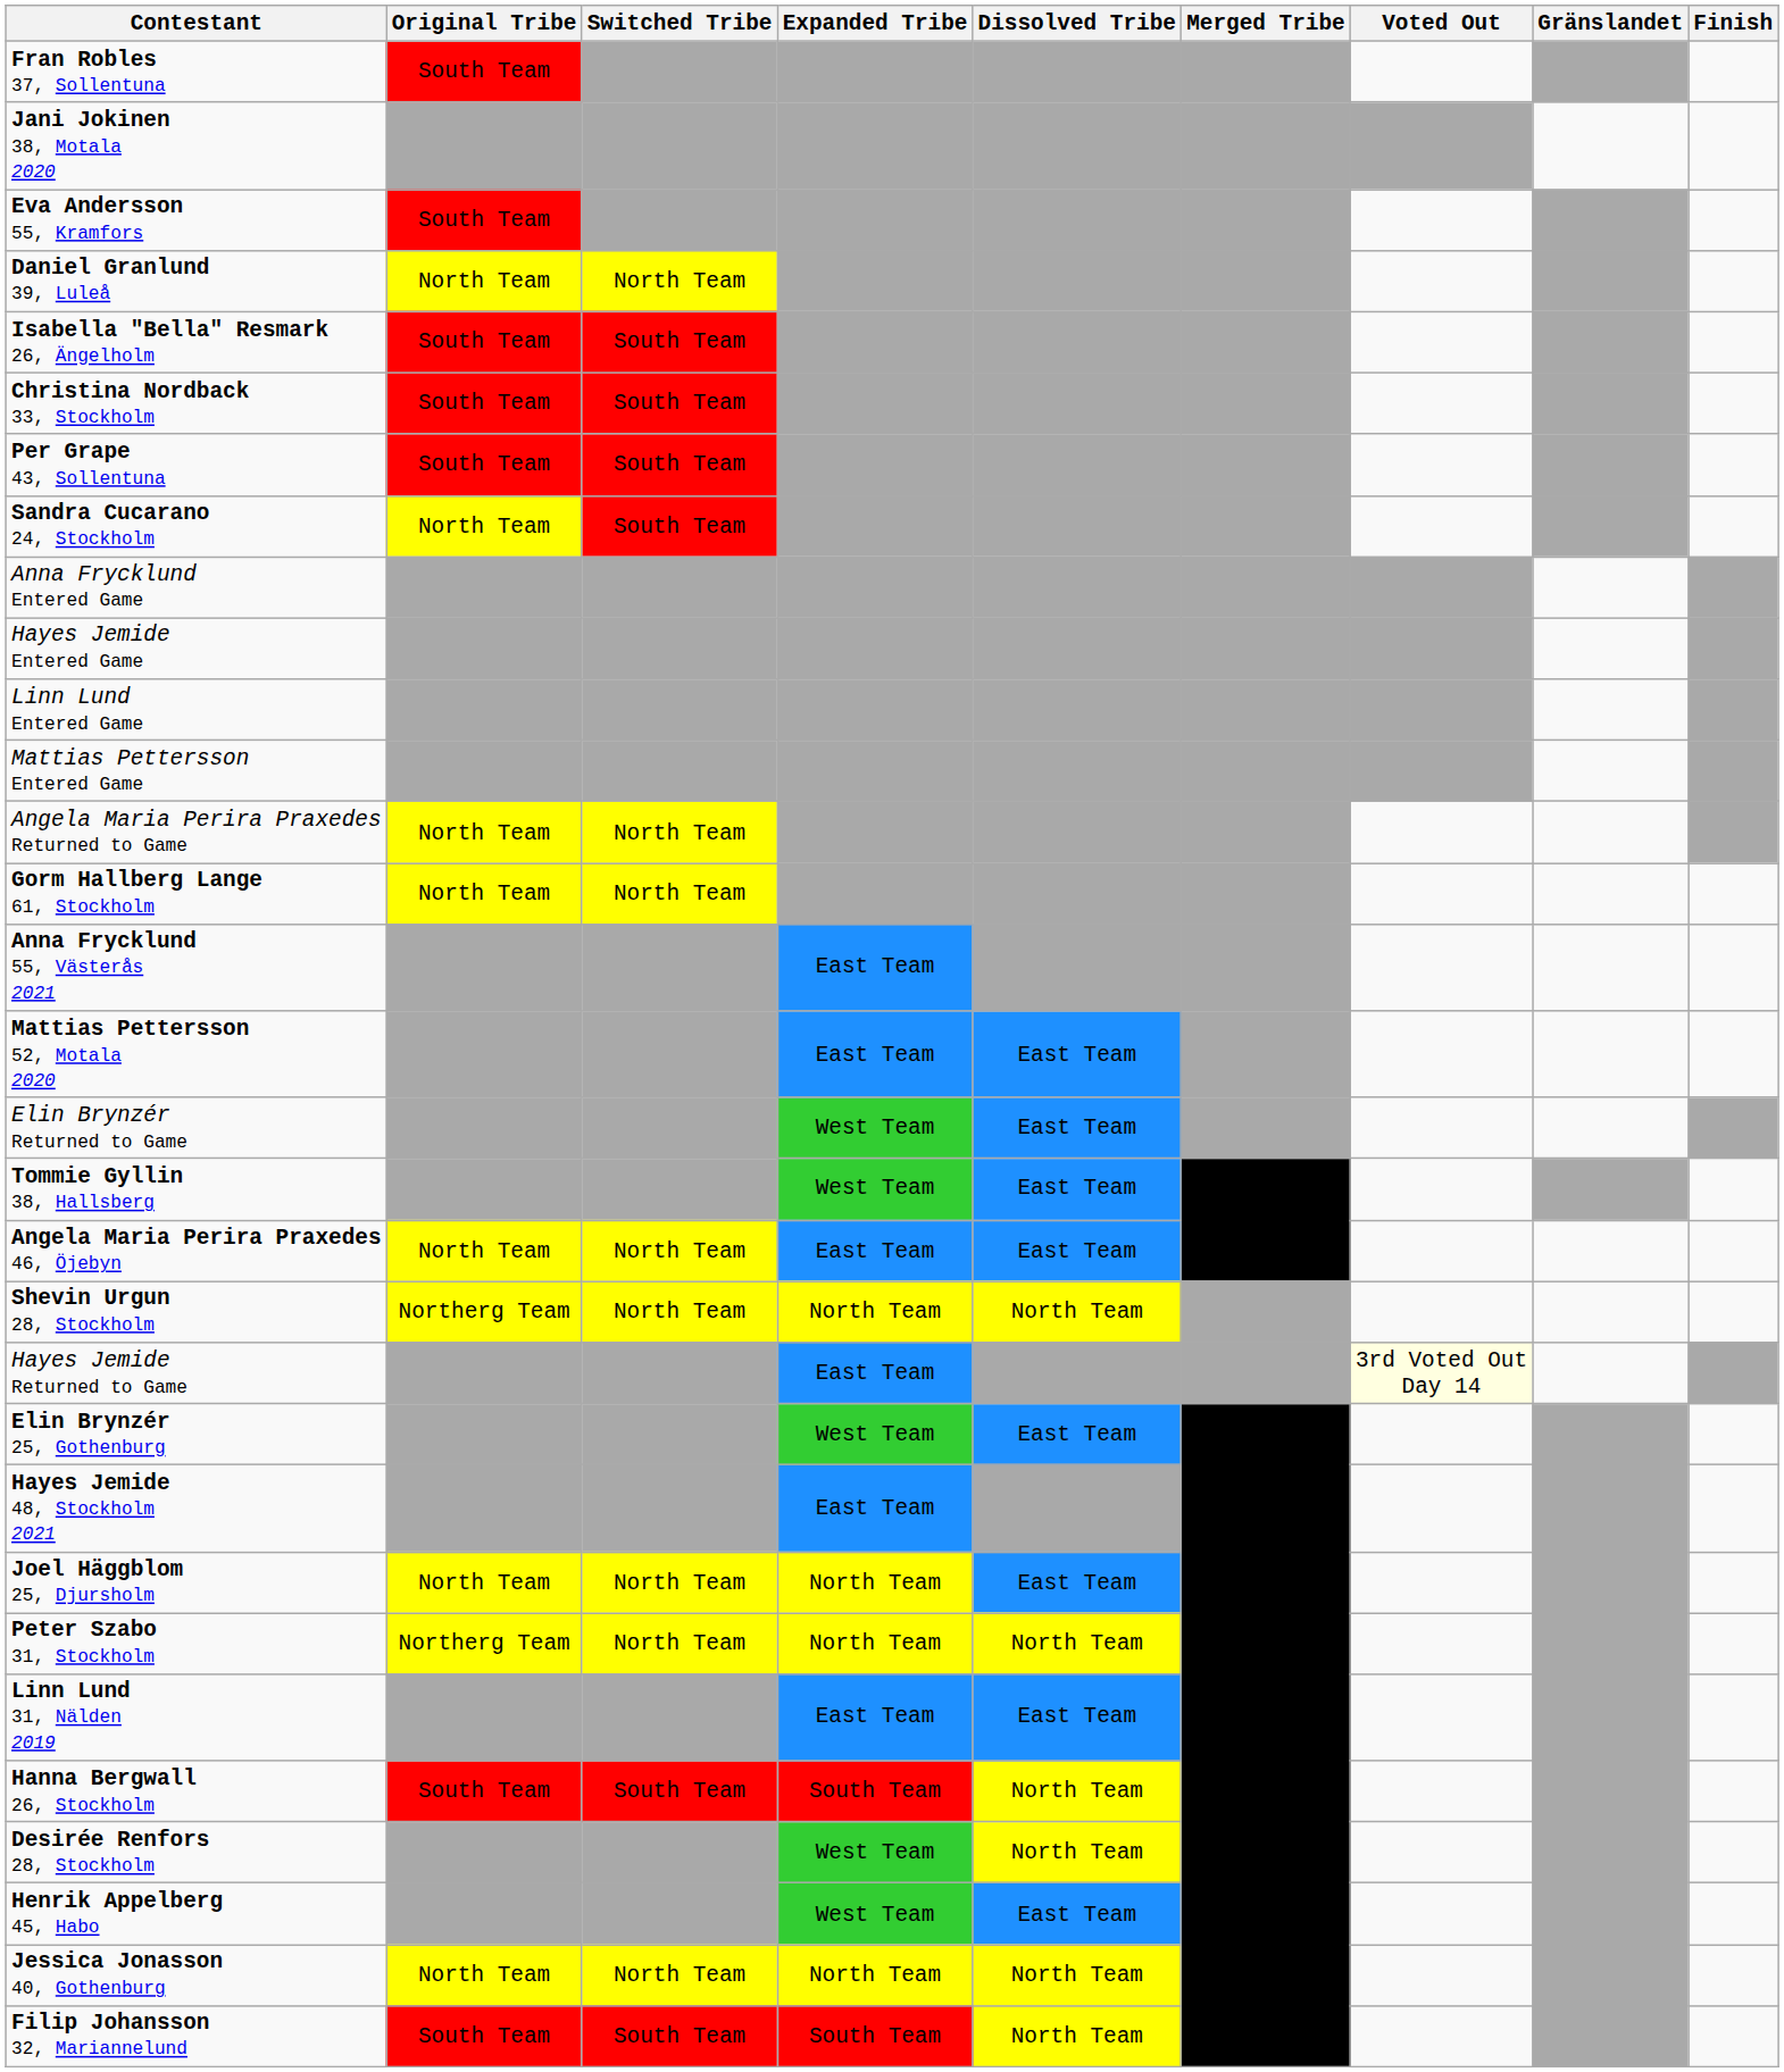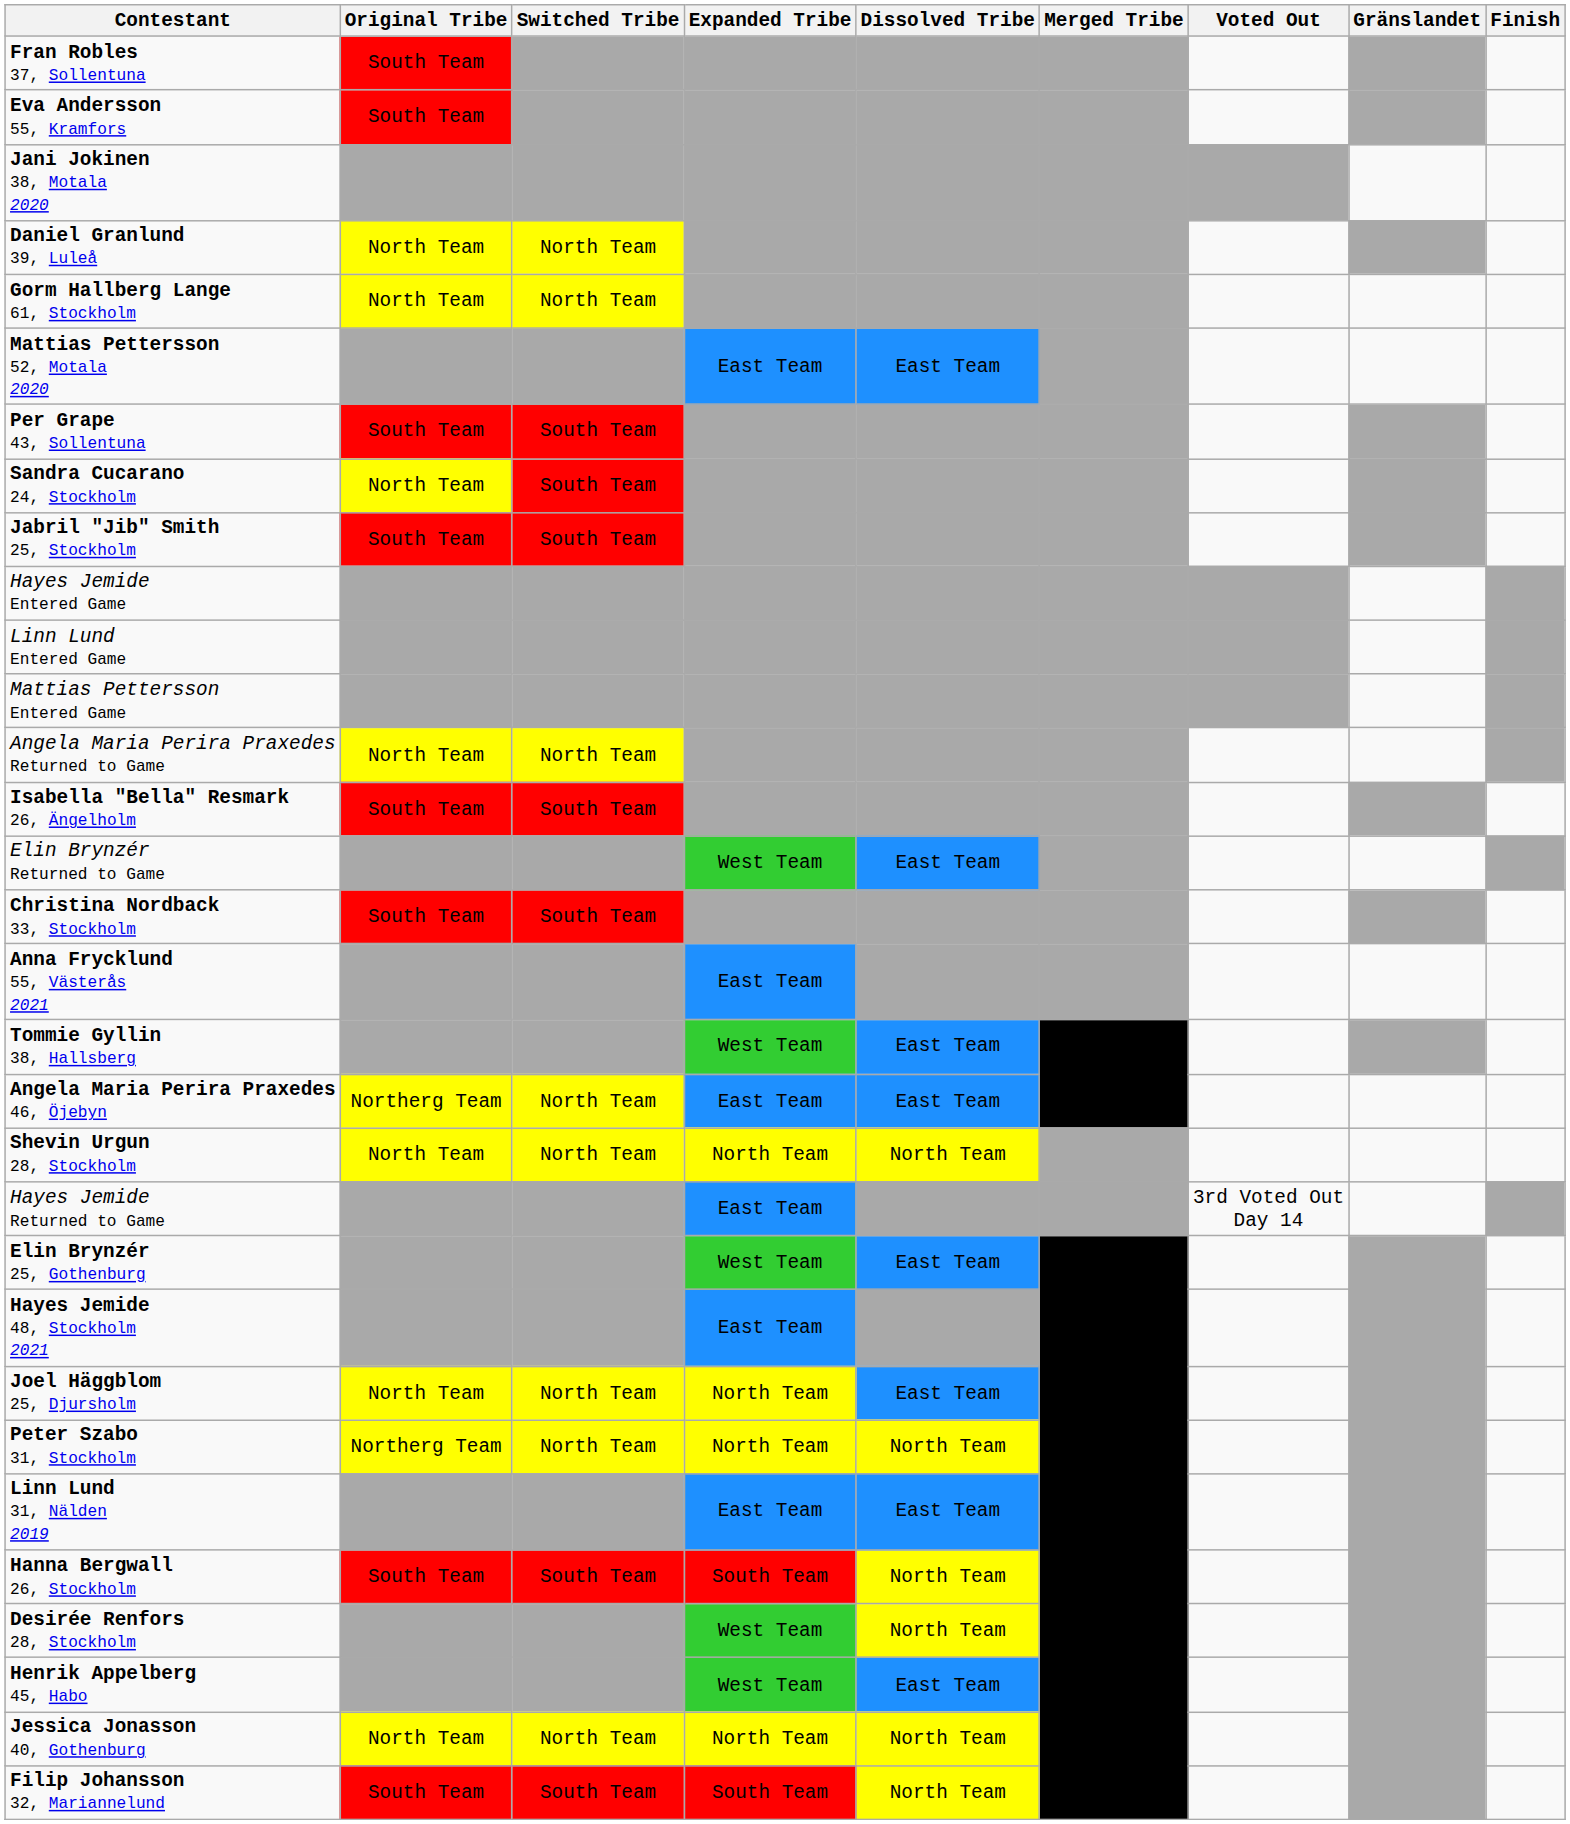 <table class="wikitable" style="margin:auto; text-align:center">
 <tr>
 <th>Contestant</th>
 <th>Original Tribe</th>
 <th>Switched Tribe</th>
 <th>Expanded Tribe</th>
 <th>Dissolved Tribe</th>
 <th>Merged Tribe</th>
 <th>Voted Out</th>
 <th>Gränslandet</th>
 <th>Finish</th>
 </tr>
 <tr>
 <td style="text-align: left;"><strong>Fran Robles</strong><br><small>37, <a href='#'>Sollentuna</a></small></td>
 <td bgcolor="red">South Team</td>
 <td bgcolor="darkgrey"></td>
 <td bgcolor="darkgrey"></td>
 <td bgcolor="darkgrey"></td>
 <td bgcolor="darkgrey"></td>
 <td></td>
 <td bgcolor="darkgrey"></td>
 <td></td>
 </tr>
 <tr>
+<td style="text-align: left;"><strong>Eva Andersson</strong><br><small>55, <a href='#'>Kramfors</a></small></td>
+<td bgcolor="red">South Team</td>
+<td bgcolor="darkgrey"></td>
+<td bgcolor="darkgrey"></td>
+<td bgcolor="darkgrey"></td>
+<td bgcolor="darkgrey"></td>
+<td></td>
+<td bgcolor="darkgrey"></td>
+<td></td>
+</tr>
+<tr>
 <td style="text-align: left;"><strong>Jani Jokinen</strong><br><small>38, <a href='#'>Motala</a><br><em><a href='#'>2020</a></em></small></td>
 <td bgcolor="darkgrey"></td>
 <td bgcolor="darkgrey"></td>
 <td bgcolor="darkgrey"></td>
 <td bgcolor="darkgrey"></td>
 <td bgcolor="darkgrey"></td>
 <td bgcolor="darkgrey"></td>
 <td></td>
-<td></td>
-</tr>
-<tr>
-<td style="text-align: left;"><strong>Eva Andersson</strong><br><small>55, <a href='#'>Kramfors</a></small></td>
-<td bgcolor="red">South Team</td>
-<td bgcolor="darkgrey"></td>
-<td bgcolor="darkgrey"></td>
-<td bgcolor="darkgrey"></td>
-<td bgcolor="darkgrey"></td>
-<td></td>
-<td bgcolor="darkgrey"></td>
 <td></td>
 </tr>
 <tr>
 <td style="text-align: left;"><strong>Daniel Granlund</strong><br><small>39, <a href='#'>Luleå</a></small></td>
 <td bgcolor="yellow">North Team</td>
 <td bgcolor="yellow">North Team</td>
 <td bgcolor="darkgrey"></td>
 <td bgcolor="darkgrey"></td>
 <td bgcolor="darkgrey"></td>
 <td></td>
 <td bgcolor="darkgrey"></td>
 <td></td>
 </tr>
 <tr>
-<td style="text-align: left;"><strong>Isabella "Bella" Resmark</strong><br><small>26, <a href='#'>Ängelholm</a></small></td>
-<td bgcolor="red">South Team</td>
-<td bgcolor="red">South Team</td>
+<td style="text-align: left;"><strong>Gorm Hallberg Lange</strong><br><small>61, <a href='#'>Stockholm</a></small></td>
+<td bgcolor="yellow">North Team</td>
+<td bgcolor="yellow">North Team</td>
 <td bgcolor="darkgrey"></td>
 <td bgcolor="darkgrey"></td>
 <td bgcolor="darkgrey"></td>
 <td></td>
-<td bgcolor="darkgrey"></td>
+<td></td>
 <td></td>
 </tr>
 <tr>
-<td style="text-align: left;"><strong>Christina Nordback</strong><br><small>33, <a href='#'>Stockholm</a></small></td>
-<td bgcolor="red">South Team</td>
-<td bgcolor="red">South Team</td>
+<td style="text-align: left;"><strong>Mattias Pettersson</strong><br><small>52, <a href='#'>Motala</a><br><em><a href='#'>2020</a></em></small></td>
 <td bgcolor="darkgrey"></td>
 <td bgcolor="darkgrey"></td>
+<td bgcolor="dodgerblue">East Team</td>
+<td bgcolor="dodgerblue">East Team</td>
 <td bgcolor="darkgrey"></td>
 <td></td>
-<td bgcolor="darkgrey"></td>
+<td></td>
 <td></td>
 </tr>
 <tr>
 <td style="text-align: left;"><strong>Per Grape</strong><br><small>43, <a href='#'>Sollentuna</a></small></td>
 <td bgcolor="red">South Team</td>
 <td bgcolor="red">South Team</td>
 <td bgcolor="darkgrey"></td>
 <td bgcolor="darkgrey"></td>
 <td bgcolor="darkgrey"></td>
 <td></td>
 <td bgcolor="darkgrey"></td>
 <td></td>
 </tr>
 <tr>
 <td style="text-align: left;"><strong>Sandra Cucarano</strong><br><small>24, <a href='#'>Stockholm</a></small></td>
 <td bgcolor="yellow">North Team</td>
 <td bgcolor="red">South Team</td>
 <td bgcolor="darkgrey"></td>
 <td bgcolor="darkgrey"></td>
 <td bgcolor="darkgrey"></td>
 <td></td>
 <td bgcolor="darkgrey"></td>
 <td></td>
 </tr>
 <tr>
-<td style="text-align: left;"><em>Anna Frycklund</em><small><br>Entered Game</small></td>
-<td bgcolor="darkgrey"></td>
-<td bgcolor="darkgrey"></td>
-<td bgcolor="darkgrey"></td>
+<td style="text-align: left;"><strong>Jabril "Jib" Smith</strong><br><small>25, <a href='#'>Stockholm</a></small></td>
+<td bgcolor="red">South Team</td>
+<td bgcolor="red">South Team</td>
 <td bgcolor="darkgrey"></td>
 <td bgcolor="darkgrey"></td>
 <td bgcolor="darkgrey"></td>
 <td></td>
 <td bgcolor="darkgrey"></td>
+<td></td>
 </tr>
 <tr>
 <td style="text-align: left;"><em>Hayes Jemide</em><small><br>Entered Game</small></td>
 <td bgcolor="darkgrey"></td>
 <td bgcolor="darkgrey"></td>
 <td bgcolor="darkgrey"></td>
 <td bgcolor="darkgrey"></td>
 <td bgcolor="darkgrey"></td>
 <td bgcolor="darkgrey"></td>
 <td></td>
 <td bgcolor="darkgrey"></td>
 </tr>
 <tr>
 <td style="text-align: left;"><em>Linn Lund</em><small><br>Entered Game</small></td>
 <td bgcolor="darkgrey"></td>
 <td bgcolor="darkgrey"></td>
 <td bgcolor="darkgrey"></td>
 <td bgcolor="darkgrey"></td>
 <td bgcolor="darkgrey"></td>
 <td bgcolor="darkgrey"></td>
 <td></td>
 <td bgcolor="darkgrey"></td>
 </tr>
 <tr>
 <td style="text-align: left;"><em>Mattias Pettersson</em><small><br>Entered Game</small></td>
 <td bgcolor="darkgrey"></td>
 <td bgcolor="darkgrey"></td>
 <td bgcolor="darkgrey"></td>
 <td bgcolor="darkgrey"></td>
 <td bgcolor="darkgrey"></td>
 <td bgcolor="darkgrey"></td>
 <td></td>
 <td bgcolor="darkgrey"></td>
 </tr>
 <tr>
 <td style="text-align: left;"><em>Angela Maria Perira Praxedes</em><br><small>Returned to Game</small></td>
 <td bgcolor="yellow">North Team</td>
 <td bgcolor="yellow">North Team</td>
 <td bgcolor="darkgrey"></td>
 <td bgcolor="darkgrey"></td>
 <td bgcolor="darkgrey"></td>
 <td></td>
 <td></td>
 <td bgcolor="darkgrey"></td>
 </tr>
 <tr>
-<td style="text-align: left;"><strong>Gorm Hallberg Lange</strong><br><small>61, <a href='#'>Stockholm</a></small></td>
-<td bgcolor="yellow">North Team</td>
-<td bgcolor="yellow">North Team</td>
+<td style="text-align: left;"><strong>Isabella "Bella" Resmark</strong><br><small>26, <a href='#'>Ängelholm</a></small></td>
+<td bgcolor="red">South Team</td>
+<td bgcolor="red">South Team</td>
 <td bgcolor="darkgrey"></td>
 <td bgcolor="darkgrey"></td>
 <td bgcolor="darkgrey"></td>
 <td></td>
+<td bgcolor="darkgrey"></td>
 <td></td>
+</tr>
+<tr>
+<td style="text-align: left;"><em>Elin Brynzér</em><br><small>Returned to Game</small></td>
+<td bgcolor="darkgrey"></td>
+<td bgcolor="darkgrey"></td>
+<td bgcolor="limegreen">West Team</td>
+<td bgcolor="dodgerblue">East Team</td>
+<td bgcolor="darkgrey"></td>
+<td></td>
+<td></td>
+<td bgcolor="darkgrey"></td>
+</tr>
+<tr>
+<td style="text-align: left;"><strong>Christina Nordback</strong><br><small>33, <a href='#'>Stockholm</a></small></td>
+<td bgcolor="red">South Team</td>
+<td bgcolor="red">South Team</td>
+<td bgcolor="darkgrey"></td>
+<td bgcolor="darkgrey"></td>
+<td bgcolor="darkgrey"></td>
+<td></td>
+<td bgcolor="darkgrey"></td>
 <td></td>
 </tr>
 <tr>
 <td style="text-align: left;"><strong>Anna Frycklund</strong><br><small>55, <a href='#'>Västerås</a><br><em><a href='#'>2021</a></em></small></td>
 <td bgcolor="darkgrey"></td>
 <td bgcolor="darkgrey"></td>
 <td bgcolor="dodgerblue">East Team</td>
 <td bgcolor="darkgrey"></td>
 <td bgcolor="darkgrey"></td>
 <td></td>
 <td></td>
 <td></td>
 </tr>
 <tr>
-<td style="text-align: left;"><strong>Mattias Pettersson</strong><br><small>52, <a href='#'>Motala</a><br><em><a href='#'>2020</a></em></small></td>
-<td bgcolor="darkgrey"></td>
-<td bgcolor="darkgrey"></td>
-<td bgcolor="dodgerblue">East Team</td>
-<td bgcolor="dodgerblue">East Team</td>
-<td bgcolor="darkgrey"></td>
-<td></td>
-<td></td>
-<td></td>
-</tr>
-<tr>
-<td style="text-align: left;"><em>Elin Brynzér</em><br><small>Returned to Game</small></td>
-<td bgcolor="darkgrey"></td>
-<td bgcolor="darkgrey"></td>
-<td bgcolor="limegreen">West Team</td>
-<td bgcolor="dodgerblue">East Team</td>
-<td bgcolor="darkgrey"></td>
-<td></td>
-<td></td>
-<td bgcolor="darkgrey"></td>
-</tr>
-<tr>
 <td style="text-align: left;"><strong>Tommie Gyllin</strong><br><small>38, <a href='#'>Hallsberg</a></small></td>
 <td bgcolor="darkgrey"></td>
 <td bgcolor="darkgrey"></td>
 <td bgcolor="limegreen">West Team</td>
 <td bgcolor="dodgerblue">East Team</td>
 <td rowspan="2" bgcolor="black" align="center"><span>Robinson</span></td>
 <td></td>
 <td bgcolor="darkgrey"></td>
 <td></td>
 </tr>
 <tr>
 <td style="text-align: left;"><strong>Angela Maria Perira Praxedes</strong><br><small>46, <a href='#'>Öjebyn</a></small></td>
-<td bgcolor="yellow">North Team</td>
+<td bgcolor="yellow">Northerg Team</td>
 <td bgcolor="yellow">North Team</td>
 <td bgcolor="dodgerblue">East Team</td>
 <td bgcolor="dodgerblue">East Team</td>
 <td></td>
 <td></td>
 <td></td>
 </tr>
 <tr>
 <td style="text-align: left;"><strong>Shevin Urgun</strong><br><small>28, <a href='#'>Stockholm</a></small></td>
-<td bgcolor="yellow">Northerg Team</td>
+<td bgcolor="yellow">North Team</td>
 <td bgcolor="yellow">North Team</td>
 <td bgcolor="yellow">North Team</td>
 <td bgcolor="yellow">North Team</td>
 <td bgcolor="darkgrey"></td>
 <td></td>
 <td></td>
 <td></td>
 </tr>
 <tr>
 <td style="text-align: left;"><em>Hayes Jemide</em><br><small>Returned to Game</small></td>
 <td bgcolor="darkgrey"></td>
 <td bgcolor="darkgrey"></td>
 <td bgcolor="dodgerblue">East Team</td>
 <td bgcolor="darkgrey"></td>
 <td bgcolor="darkgrey"></td>
-<td style="background: lightyellow;">3rd Voted Out<br>Day 14</td>
+<td>3rd Voted Out<br>Day 14</td>
 <td></td>
 <td bgcolor="darkgrey"></td>
 </tr>
 <tr>
 <td style="text-align: left;"><strong>Elin Brynzér</strong><br><small>25, <a href='#'>Gothenburg</a></small></td>
 <td bgcolor="darkgrey"></td>
 <td bgcolor="darkgrey"></td>
 <td bgcolor="limegreen">West Team</td>
 <td bgcolor="dodgerblue">East Team</td>
 <td rowspan="10" bgcolor="black" align="center"><span>Robinson</span></td>
 <td></td>
 <td rowspan="10" bgcolor="darkgrey"></td>
 <td></td>
 </tr>
 <tr>
 <td style="text-align: left;"><strong>Hayes Jemide</strong><br><small>48, <a href='#'>Stockholm</a><br><em><a href='#'>2021</a></em></small></td>
 <td bgcolor="darkgrey"></td>
 <td bgcolor="darkgrey"></td>
 <td bgcolor="dodgerblue">East Team</td>
 <td bgcolor="darkgrey"></td>
 <td></td>
 <td></td>
 </tr>
 <tr>
 <td style="text-align: left;"><strong>Joel Häggblom</strong><br><small>25, <a href='#'>Djursholm</a></small></td>
 <td bgcolor="yellow">North Team</td>
 <td bgcolor="yellow">North Team</td>
 <td bgcolor="yellow">North Team</td>
 <td bgcolor="dodgerblue">East Team</td>
 <td></td>
 <td></td>
 </tr>
 <tr>
 <td style="text-align: left;"><strong>Peter Szabo</strong><br><small>31, <a href='#'>Stockholm</a></small></td>
 <td bgcolor="yellow">Northerg Team</td>
 <td bgcolor="yellow">North Team</td>
 <td bgcolor="yellow">North Team</td>
 <td bgcolor="yellow">North Team</td>
 <td></td>
 <td></td>
 </tr>
 <tr>
 <td style="text-align: left;"><strong>Linn Lund</strong><br><small>31, <a href='#'>Nälden</a><br><em><a href='#'>2019</a></em></small></td>
 <td bgcolor="darkgrey"></td>
 <td bgcolor="darkgrey"></td>
 <td bgcolor="dodgerblue">East Team</td>
 <td bgcolor="dodgerblue">East Team</td>
 <td></td>
 <td></td>
 </tr>
 <tr>
 <td style="text-align: left;"><strong>Hanna Bergwall</strong><br><small>26, <a href='#'>Stockholm</a></small></td>
 <td bgcolor="red">South Team</td>
 <td bgcolor="red">South Team</td>
 <td bgcolor="red">South Team</td>
 <td bgcolor="yellow">North Team</td>
 <td></td>
 <td></td>
 </tr>
 <tr>
 <td style="text-align: left;"><strong>Desirée Renfors</strong><br><small>28, <a href='#'>Stockholm</a></small></td>
 <td bgcolor="darkgrey"></td>
 <td bgcolor="darkgrey"></td>
 <td bgcolor="limegreen">West Team</td>
 <td bgcolor="yellow">North Team</td>
 <td></td>
 <td></td>
 </tr>
 <tr>
 <td style="text-align: left;"><strong>Henrik Appelberg</strong><br><small>45, <a href='#'>Habo</a></small></td>
 <td bgcolor="darkgrey"></td>
 <td bgcolor="darkgrey"></td>
 <td bgcolor="limegreen">West Team</td>
 <td bgcolor="dodgerblue">East Team</td>
 <td></td>
 <td></td>
 </tr>
 <tr>
 <td style="text-align: left;"><strong>Jessica Jonasson</strong><br><small>40, <a href='#'>Gothenburg</a></small></td>
 <td bgcolor="yellow">North Team</td>
 <td bgcolor="yellow">North Team</td>
 <td bgcolor="yellow">North Team</td>
 <td bgcolor="yellow">North Team</td>
 <td></td>
 <td></td>
 </tr>
 <tr>
 <td style="text-align: left;"><strong>Filip Johansson</strong><br><small>32, <a href='#'>Mariannelund</a></small></td>
 <td bgcolor="red">South Team</td>
 <td bgcolor="red">South Team</td>
 <td bgcolor="red">South Team</td>
 <td bgcolor="yellow">North Team</td>
 <td></td>
 <td></td>
 </tr>
 <tr>
 </tr>
 </table>
